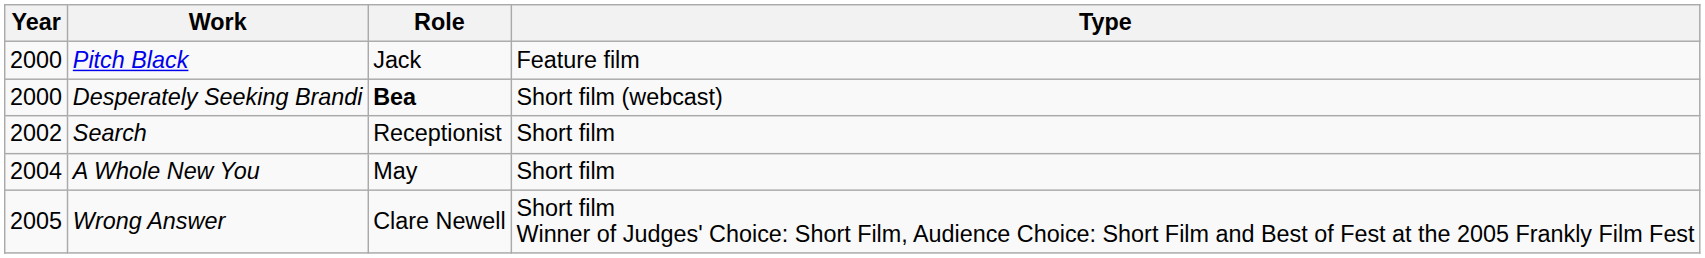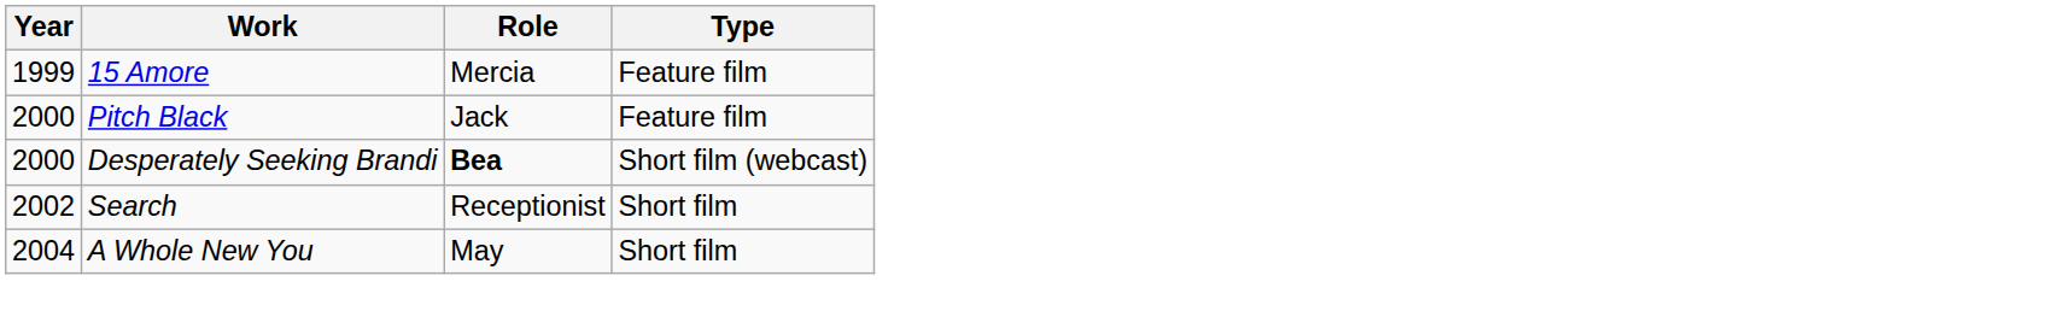 <table class="wikitable">
 <tr>
 <th>Year</th>
 <th>Work</th>
 <th>Role</th>
 <th>Type</th>
+</tr>
+<tr>
+<td>1999</td>
+<td><em><a href='#'>15 Amore</a></em></td>
+<td>Mercia</td>
+<td>Feature film</td>
 </tr>
 <tr>
 <td>2000</td>
 <td><em><a href='#'>Pitch Black</a></em></td>
 <td>Jack</td>
 <td>Feature film</td>
 </tr>
 <tr>
 <td>2000</td>
 <td><em>Desperately Seeking Brandi</em></td>
 <td><strong>Bea</strong></td>
 <td>Short film (webcast)</td>
 </tr>
 <tr>
 <td>2002</td>
 <td><em>Search</em></td>
 <td>Receptionist</td>
 <td>Short film</td>
 </tr>
 <tr>
 <td>2004</td>
 <td><em>A Whole New You</em></td>
 <td>May</td>
 <td>Short film</td>
 </tr>
-<tr>
-<td>2005</td>
-<td><em>Wrong Answer</em></td>
-<td>Clare Newell</td>
-<td>Short film<br>Winner of Judges' Choice: Short Film, Audience Choice: Short Film and Best of Fest at the 2005 Frankly Film Fest</td>
-</tr>
 </table>
